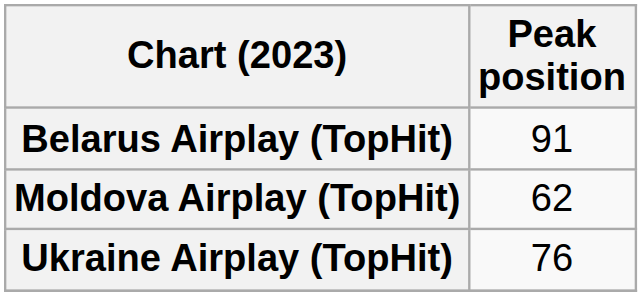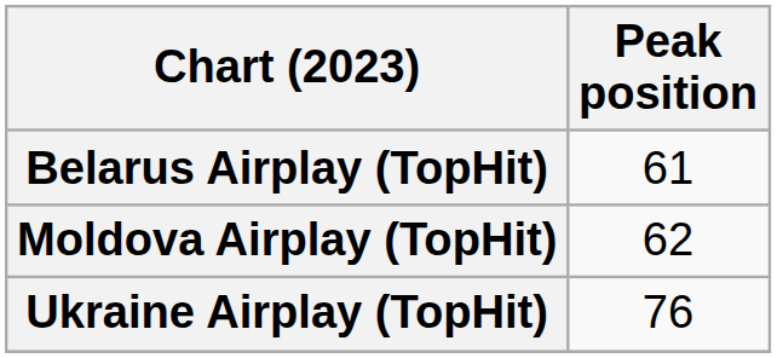 <table class="wikitable plainrowheaders sortable" style="text-align:center">
 <tr>
 <th scope="col">Chart (2023)</th>
 <th scope="col">Peak<br>position</th>
 </tr>
 <tr>
 <th scope="row">Belarus Airplay (TopHit)</th>
-<td>91</td>
+<td>61</td>
 </tr>
 <tr>
 <th scope="row">Moldova Airplay (TopHit)</th>
 <td>62</td>
 </tr>
 <tr>
 <th scope="row">Ukraine Airplay (TopHit)</th>
 <td>76</td>
 </tr>
 <tr>
 </tr>
 </table>
